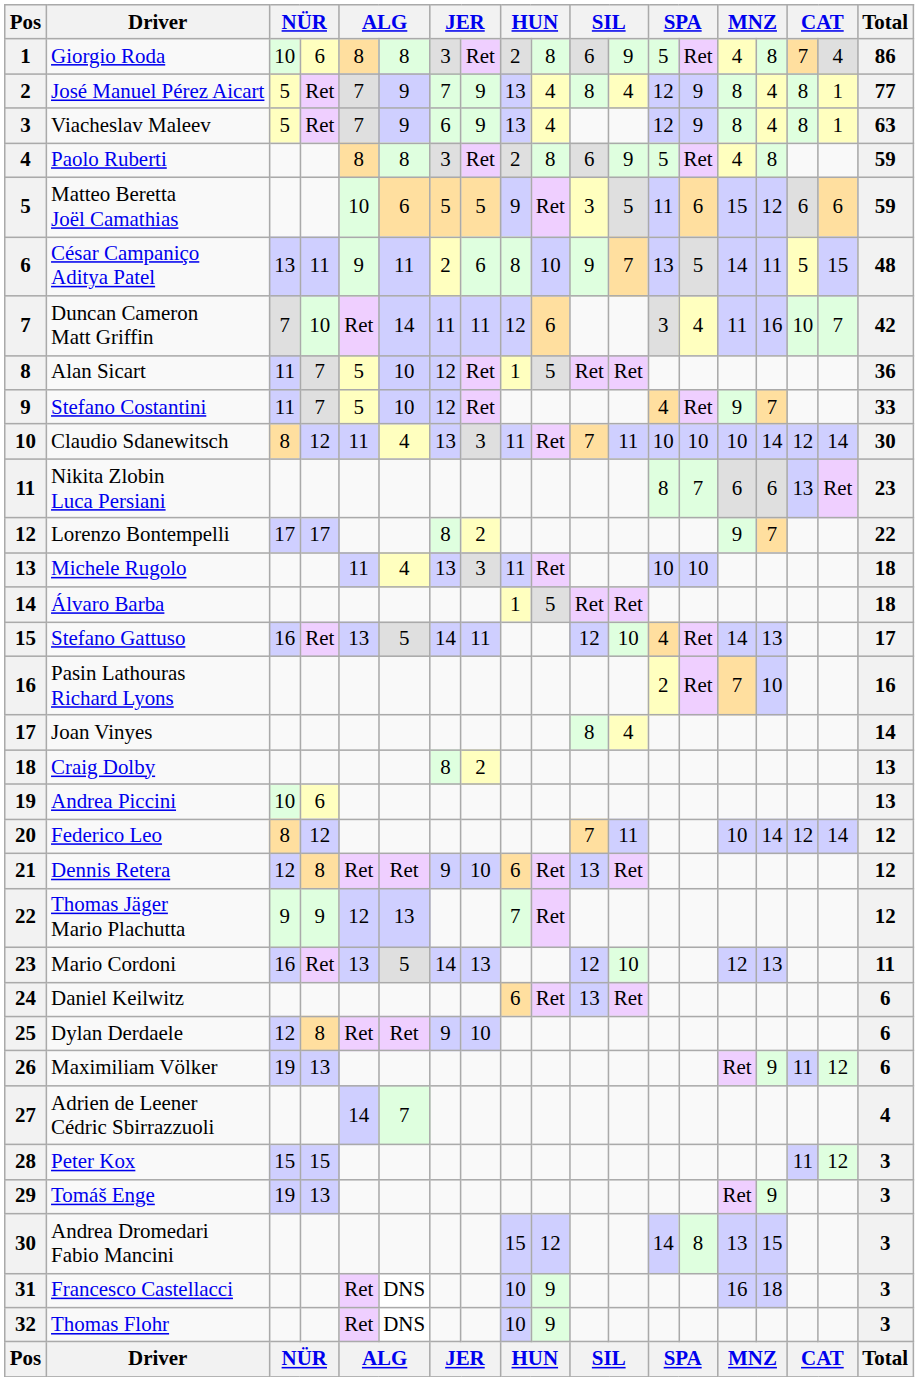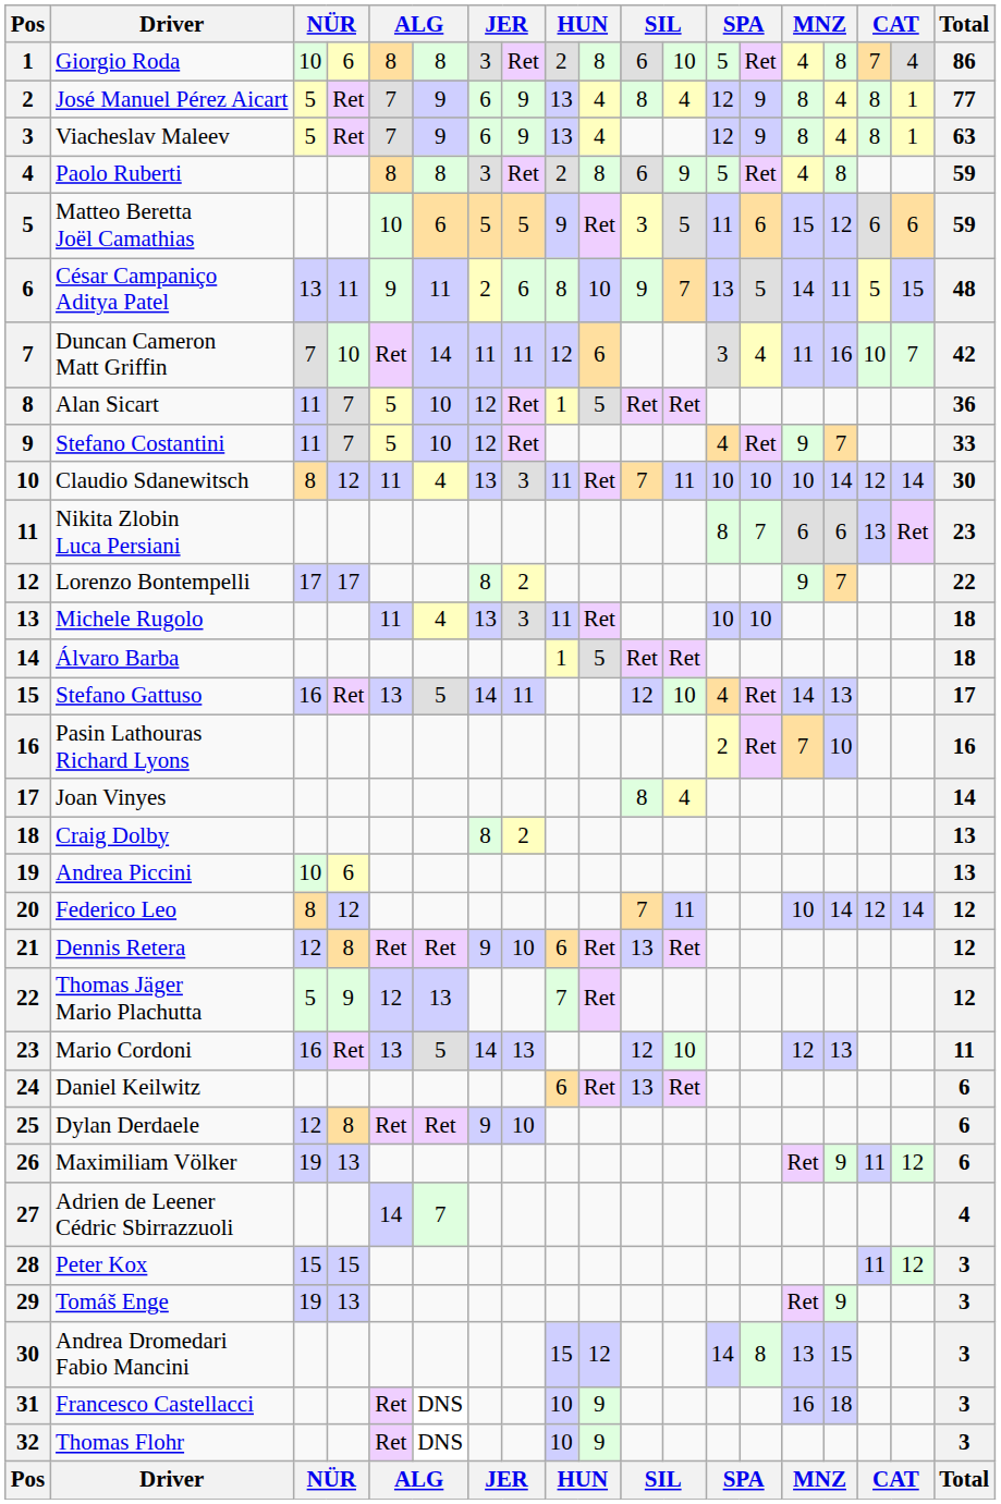 <table class="wikitable" style="font-size: 85%; text-align:center">
 <tr valign="top">
 <th valign="middle">Pos</th>
 <th valign="middle">Driver</th>
 <th colspan=2><a href='#'>NÜR</a><br></th>
 <th colspan=2><a href='#'>ALG</a><br></th>
 <th colspan=2><a href='#'>JER</a><br></th>
 <th colspan=2><a href='#'>HUN</a><br></th>
 <th colspan=2><a href='#'>SIL</a><br></th>
 <th colspan=2><a href='#'>SPA</a><br></th>
 <th colspan=2><a href='#'>MNZ</a><br></th>
 <th colspan=2><a href='#'>CAT</a><br></th>
 <th valign="middle">Total</th>
 </tr>
 <tr>
 <th>1</th>
 <td align=left> <a href='#'>Giorgio Roda</a></td>
 <td style="background:#DFFFDF;">10</td>
 <td style="background:#FFFFBF;">6</td>
 <td style="background:#ffdf9f;">8</td>
 <td style="background:#DFFFDF;">8</td>
 <td style="background:#DFDFDF;">3</td>
 <td style="background:#EFCFFF;">Ret</td>
 <td style="background:#DFDFDF;">2</td>
 <td style="background:#DFFFDF;">8</td>
 <td style="background:#DFDFDF;">6</td>
-<td style="background:#DFFFDF;">9</td>
+<td style="background:#DFFFDF;">10</td>
 <td style="background:#DFFFDF;">5</td>
 <td style="background:#EFCFFF;">Ret</td>
 <td style="background:#FFFFBF;">4</td>
 <td style="background:#DFFFDF;">8</td>
 <td style="background:#ffdf9f;">7</td>
 <td style="background:#DFDFDF;">4</td>
 <th>86</th>
 </tr>
 <tr>
 <th>2</th>
 <td align=left> <a href='#'>José Manuel Pérez Aicart</a></td>
 <td style="background:#FFFFBF;">5</td>
 <td style="background:#EFCFFF;">Ret</td>
 <td style="background:#DFDFDF;">7</td>
 <td style="background:#CFCFFF;">9</td>
-<td style="background:#DFFFDF;">7</td>
+<td style="background:#DFFFDF;">6</td>
 <td style="background:#DFFFDF;">9</td>
 <td style="background:#CFCFFF;">13</td>
 <td style="background:#FFFFBF;">4</td>
 <td style="background:#DFFFDF;">8</td>
 <td style="background:#FFFFBF;">4</td>
 <td style="background:#CFCFFF;">12</td>
 <td style="background:#CFCFFF;">9</td>
 <td style="background:#DFFFDF;">8</td>
 <td style="background:#FFFFBF;">4</td>
 <td style="background:#DFFFDF;">8</td>
 <td style="background:#FFFFBF;">1</td>
 <th>77</th>
 </tr>
 <tr>
 <th>3</th>
 <td align=left> Viacheslav Maleev</td>
 <td style="background:#FFFFBF;">5</td>
 <td style="background:#EFCFFF;">Ret</td>
 <td style="background:#DFDFDF;">7</td>
 <td style="background:#CFCFFF;">9</td>
 <td style="background:#DFFFDF;">6</td>
 <td style="background:#DFFFDF;">9</td>
 <td style="background:#CFCFFF;">13</td>
 <td style="background:#FFFFBF;">4</td>
 <td></td>
 <td></td>
 <td style="background:#CFCFFF;">12</td>
 <td style="background:#CFCFFF;">9</td>
 <td style="background:#DFFFDF;">8</td>
 <td style="background:#FFFFBF;">4</td>
 <td style="background:#DFFFDF;">8</td>
 <td style="background:#FFFFBF;">1</td>
 <th>63</th>
 </tr>
 <tr>
 <th>4</th>
 <td align=left> <a href='#'>Paolo Ruberti</a></td>
 <td></td>
 <td></td>
 <td style="background:#ffdf9f;">8</td>
 <td style="background:#DFFFDF;">8</td>
 <td style="background:#DFDFDF;">3</td>
 <td style="background:#EFCFFF;">Ret</td>
 <td style="background:#DFDFDF;">2</td>
 <td style="background:#DFFFDF;">8</td>
 <td style="background:#DFDFDF;">6</td>
 <td style="background:#DFFFDF;">9</td>
 <td style="background:#DFFFDF;">5</td>
 <td style="background:#EFCFFF;">Ret</td>
 <td style="background:#FFFFBF;">4</td>
 <td style="background:#DFFFDF;">8</td>
 <td></td>
 <td></td>
 <th>59</th>
 </tr>
 <tr>
 <th>5</th>
 <td align=left> Matteo Beretta<br> <a href='#'>Joël Camathias</a></td>
 <td></td>
 <td></td>
 <td style="background:#DFFFDF;">10</td>
 <td style="background:#ffdf9f;">6</td>
 <td style="background:#ffdf9f;">5</td>
 <td style="background:#ffdf9f;">5</td>
 <td style="background:#CFCFFF;">9</td>
 <td style="background:#EFCFFF;">Ret</td>
 <td style="background:#FFFFBF;">3</td>
 <td style="background:#DFDFDF;">5</td>
 <td style="background:#CFCFFF;">11</td>
 <td style="background:#ffdf9f;">6</td>
 <td style="background:#CFCFFF;">15</td>
 <td style="background:#CFCFFF;">12</td>
 <td style="background:#DFDFDF;">6</td>
 <td style="background:#ffdf9f;">6</td>
 <th>59</th>
 </tr>
 <tr>
 <th>6</th>
 <td align=left> <a href='#'>César Campaniço</a><br> <a href='#'>Aditya Patel</a></td>
 <td style="background:#CFCFFF;">13</td>
 <td style="background:#CFCFFF;">11</td>
 <td style="background:#DFFFDF;">9</td>
 <td style="background:#CFCFFF;">11</td>
 <td style="background:#FFFFBF;">2</td>
 <td style="background:#DFFFDF;">6</td>
 <td style="background:#DFFFDF;">8</td>
 <td style="background:#CFCFFF;">10</td>
 <td style="background:#DFFFDF;">9</td>
 <td style="background:#ffdf9f;">7</td>
 <td style="background:#CFCFFF;">13</td>
 <td style="background:#DFDFDF;">5</td>
 <td style="background:#CFCFFF;">14</td>
 <td style="background:#CFCFFF;">11</td>
 <td style="background:#FFFFBF;">5</td>
 <td style="background:#CFCFFF;">15</td>
 <th>48</th>
 </tr>
 <tr>
 <th>7</th>
 <td align=left> Duncan Cameron<br> Matt Griffin</td>
 <td style="background:#DFDFDF;">7</td>
 <td style="background:#DFFFDF;">10</td>
 <td style="background:#EFCFFF;">Ret</td>
 <td style="background:#CFCFFF;">14</td>
 <td style="background:#CFCFFF;">11</td>
 <td style="background:#CFCFFF;">11</td>
 <td style="background:#CFCFFF;">12</td>
 <td style="background:#ffdf9f;">6</td>
 <td></td>
 <td></td>
 <td style="background:#DFDFDF;">3</td>
 <td style="background:#FFFFBF;">4</td>
 <td style="background:#CFCFFF;">11</td>
 <td style="background:#CFCFFF;">16</td>
 <td style="background:#DFFFDF;">10</td>
 <td style="background:#DFFFDF;">7</td>
 <th>42</th>
 </tr>
 <tr>
 <th>8</th>
 <td align=left> Alan Sicart</td>
 <td style="background:#CFCFFF;">11</td>
 <td style="background:#DFDFDF;">7</td>
 <td style="background:#FFFFBF;">5</td>
 <td style="background:#CFCFFF;">10</td>
 <td style="background:#CFCFFF;">12</td>
 <td style="background:#EFCFFF;">Ret</td>
 <td style="background:#FFFFBF;">1</td>
 <td style="background:#DFDFDF;">5</td>
 <td style="background:#EFCFFF;">Ret</td>
 <td style="background:#EFCFFF;">Ret</td>
 <td></td>
 <td></td>
 <td></td>
 <td></td>
 <td></td>
 <td></td>
 <th>36</th>
 </tr>
 <tr>
 <th>9</th>
 <td align=left> <a href='#'>Stefano Costantini</a></td>
 <td style="background:#CFCFFF;">11</td>
 <td style="background:#DFDFDF;">7</td>
 <td style="background:#FFFFBF;">5</td>
 <td style="background:#CFCFFF;">10</td>
 <td style="background:#CFCFFF;">12</td>
 <td style="background:#EFCFFF;">Ret</td>
 <td></td>
 <td></td>
 <td></td>
 <td></td>
 <td style="background:#ffdf9f;">4</td>
 <td style="background:#EFCFFF;">Ret</td>
 <td style="background:#DFFFDF;">9</td>
 <td style="background:#ffdf9f;">7</td>
 <td></td>
 <td></td>
 <th>33</th>
 </tr>
 <tr>
 <th>10</th>
 <td align=left> Claudio Sdanewitsch</td>
 <td style="background:#ffdf9f;">8</td>
 <td style="background:#CFCFFF;">12</td>
 <td style="background:#CFCFFF;">11</td>
 <td style="background:#FFFFBF;">4</td>
 <td style="background:#CFCFFF;">13</td>
 <td style="background:#DFDFDF;">3</td>
 <td style="background:#CFCFFF;">11</td>
 <td style="background:#EFCFFF;">Ret</td>
 <td style="background:#ffdf9f;">7</td>
 <td style="background:#CFCFFF;">11</td>
 <td style="background:#CFCFFF;">10</td>
 <td style="background:#CFCFFF;">10</td>
 <td style="background:#CFCFFF;">10</td>
 <td style="background:#CFCFFF;">14</td>
 <td style="background:#CFCFFF;">12</td>
 <td style="background:#CFCFFF;">14</td>
 <th>30</th>
 </tr>
 <tr>
 <th>11</th>
 <td align=left> Nikita Zlobin<br> <a href='#'>Luca Persiani</a></td>
 <td></td>
 <td></td>
 <td></td>
 <td></td>
 <td></td>
 <td></td>
 <td></td>
 <td></td>
 <td></td>
 <td></td>
 <td style="background:#DFFFDF;">8</td>
 <td style="background:#DFFFDF;">7</td>
 <td style="background:#DFDFDF;">6</td>
 <td style="background:#DFDFDF;">6</td>
 <td style="background:#CFCFFF;">13</td>
 <td style="background:#EFCFFF;">Ret</td>
 <th>23</th>
 </tr>
 <tr>
 <th>12</th>
 <td align=left> Lorenzo Bontempelli</td>
 <td style="background:#CFCFFF;">17</td>
 <td style="background:#CFCFFF;">17</td>
 <td></td>
 <td></td>
 <td style="background:#DFFFDF;">8</td>
 <td style="background:#FFFFBF;">2</td>
 <td></td>
 <td></td>
 <td></td>
 <td></td>
 <td></td>
 <td></td>
 <td style="background:#DFFFDF;">9</td>
 <td style="background:#ffdf9f;">7</td>
 <td></td>
 <td></td>
 <th>22</th>
 </tr>
 <tr>
 <th>13</th>
 <td align=left> <a href='#'>Michele Rugolo</a></td>
 <td></td>
 <td></td>
 <td style="background:#CFCFFF;">11</td>
 <td style="background:#FFFFBF;">4</td>
 <td style="background:#CFCFFF;">13</td>
 <td style="background:#DFDFDF;">3</td>
 <td style="background:#CFCFFF;">11</td>
 <td style="background:#EFCFFF;">Ret</td>
 <td></td>
 <td></td>
 <td style="background:#CFCFFF;">10</td>
 <td style="background:#CFCFFF;">10</td>
 <td></td>
 <td></td>
 <td></td>
 <td></td>
 <th>18</th>
 </tr>
 <tr>
 <th>14</th>
 <td align=left> <a href='#'>Álvaro Barba</a></td>
 <td></td>
 <td></td>
 <td></td>
 <td></td>
 <td></td>
 <td></td>
 <td style="background:#FFFFBF;">1</td>
 <td style="background:#DFDFDF;">5</td>
 <td style="background:#EFCFFF;">Ret</td>
 <td style="background:#EFCFFF;">Ret</td>
 <td></td>
 <td></td>
 <td></td>
 <td></td>
 <td></td>
 <td></td>
 <th>18</th>
 </tr>
 <tr>
 <th>15</th>
 <td align=left> <a href='#'>Stefano Gattuso</a></td>
 <td style="background:#CFCFFF;">16</td>
 <td style="background:#EFCFFF;">Ret</td>
 <td style="background:#CFCFFF;">13</td>
 <td style="background:#DFDFDF;">5</td>
 <td style="background:#CFCFFF;">14</td>
 <td style="background:#CFCFFF;">11</td>
 <td></td>
 <td></td>
 <td style="background:#CFCFFF;">12</td>
 <td style="background:#DFFFDF;">10</td>
 <td style="background:#ffdf9f;">4</td>
 <td style="background:#EFCFFF;">Ret</td>
 <td style="background:#CFCFFF;">14</td>
 <td style="background:#CFCFFF;">13</td>
 <td></td>
 <td></td>
 <th>17</th>
 </tr>
 <tr>
 <th>16</th>
 <td align=left> Pasin Lathouras<br> <a href='#'>Richard Lyons</a></td>
 <td></td>
 <td></td>
 <td></td>
 <td></td>
 <td></td>
 <td></td>
 <td></td>
 <td></td>
 <td></td>
 <td></td>
 <td style="background:#FFFFBF;">2</td>
 <td style="background:#EFCFFF;">Ret</td>
 <td style="background:#ffdf9f;">7</td>
 <td style="background:#CFCFFF;">10</td>
 <td></td>
 <td></td>
 <th>16</th>
 </tr>
 <tr>
 <th>17</th>
 <td align=left> Joan Vinyes</td>
 <td></td>
 <td></td>
 <td></td>
 <td></td>
 <td></td>
 <td></td>
 <td></td>
 <td></td>
 <td style="background:#DFFFDF;">8</td>
 <td style="background:#FFFFBF;">4</td>
 <td></td>
 <td></td>
 <td></td>
 <td></td>
 <td></td>
 <td></td>
 <th>14</th>
 </tr>
 <tr>
 <th>18</th>
 <td align=left> <a href='#'>Craig Dolby</a></td>
 <td></td>
 <td></td>
 <td></td>
 <td></td>
 <td style="background:#DFFFDF;">8</td>
 <td style="background:#FFFFBF;">2</td>
 <td></td>
 <td></td>
 <td></td>
 <td></td>
 <td></td>
 <td></td>
 <td></td>
 <td></td>
 <td></td>
 <td></td>
 <th>13</th>
 </tr>
 <tr>
 <th>19</th>
 <td align=left> <a href='#'>Andrea Piccini</a></td>
 <td style="background:#DFFFDF;">10</td>
 <td style="background:#FFFFBF;">6</td>
 <td></td>
 <td></td>
 <td></td>
 <td></td>
 <td></td>
 <td></td>
 <td></td>
 <td></td>
 <td></td>
 <td></td>
 <td></td>
 <td></td>
 <td></td>
 <td></td>
 <th>13</th>
 </tr>
 <tr>
 <th>20</th>
 <td align=left> <a href='#'>Federico Leo</a></td>
 <td style="background:#ffdf9f;">8</td>
 <td style="background:#CFCFFF;">12</td>
 <td></td>
 <td></td>
 <td></td>
 <td></td>
 <td></td>
 <td></td>
 <td style="background:#ffdf9f;">7</td>
 <td style="background:#CFCFFF;">11</td>
 <td></td>
 <td></td>
 <td style="background:#CFCFFF;">10</td>
 <td style="background:#CFCFFF;">14</td>
 <td style="background:#CFCFFF;">12</td>
 <td style="background:#CFCFFF;">14</td>
 <th>12</th>
 </tr>
 <tr>
 <th>21</th>
 <td align=left> <a href='#'>Dennis Retera</a></td>
 <td style="background:#CFCFFF;">12</td>
 <td style="background:#ffdf9f;">8</td>
 <td style="background:#EFCFFF;">Ret</td>
 <td style="background:#EFCFFF;">Ret</td>
 <td style="background:#CFCFFF;">9</td>
 <td style="background:#CFCFFF;">10</td>
 <td style="background:#ffdf9f;">6</td>
 <td style="background:#EFCFFF;">Ret</td>
 <td style="background:#CFCFFF;">13</td>
 <td style="background:#EFCFFF;">Ret</td>
 <td></td>
 <td></td>
 <td></td>
 <td></td>
 <td></td>
 <td></td>
 <th>12</th>
 </tr>
 <tr>
 <th>22</th>
 <td align=left> <a href='#'>Thomas Jäger</a><br> Mario Plachutta</td>
-<td style="background:#DFFFDF;">9</td>
+<td style="background:#DFFFDF;">5</td>
 <td style="background:#DFFFDF;">9</td>
 <td style="background:#CFCFFF;">12</td>
 <td style="background:#CFCFFF;">13</td>
 <td></td>
 <td></td>
 <td style="background:#DFFFDF;">7</td>
 <td style="background:#EFCFFF;">Ret</td>
 <td></td>
 <td></td>
 <td></td>
 <td></td>
 <td></td>
 <td></td>
 <td></td>
 <td></td>
 <th>12</th>
 </tr>
 <tr>
 <th>23</th>
 <td align=left> Mario Cordoni</td>
 <td style="background:#CFCFFF;">16</td>
 <td style="background:#EFCFFF;">Ret</td>
 <td style="background:#CFCFFF;">13</td>
 <td style="background:#DFDFDF;">5</td>
 <td style="background:#CFCFFF;">14</td>
 <td style="background:#CFCFFF;">13</td>
 <td></td>
 <td></td>
 <td style="background:#CFCFFF;">12</td>
 <td style="background:#DFFFDF;">10</td>
 <td></td>
 <td></td>
 <td style="background:#CFCFFF;">12</td>
 <td style="background:#CFCFFF;">13</td>
 <td></td>
 <td></td>
 <th>11</th>
 </tr>
 <tr>
 <th>24</th>
 <td align=left> Daniel Keilwitz</td>
 <td></td>
 <td></td>
 <td></td>
 <td></td>
 <td></td>
 <td></td>
 <td style="background:#ffdf9f;">6</td>
 <td style="background:#EFCFFF;">Ret</td>
 <td style="background:#CFCFFF;">13</td>
 <td style="background:#EFCFFF;">Ret</td>
 <td></td>
 <td></td>
 <td></td>
 <td></td>
 <td></td>
 <td></td>
 <th>6</th>
 </tr>
 <tr>
 <th>25</th>
 <td align=left> Dylan Derdaele</td>
 <td style="background:#CFCFFF;">12</td>
 <td style="background:#ffdf9f;">8</td>
 <td style="background:#EFCFFF;">Ret</td>
 <td style="background:#EFCFFF;">Ret</td>
 <td style="background:#CFCFFF;">9</td>
 <td style="background:#CFCFFF;">10</td>
 <td></td>
 <td></td>
 <td></td>
 <td></td>
 <td></td>
 <td></td>
 <td></td>
 <td></td>
 <td></td>
 <td></td>
 <th>6</th>
 </tr>
 <tr>
 <th>26</th>
 <td align=left> Maximiliam Völker</td>
 <td style="background:#CFCFFF;">19</td>
 <td style="background:#CFCFFF;">13</td>
 <td></td>
 <td></td>
 <td></td>
 <td></td>
 <td></td>
 <td></td>
 <td></td>
 <td></td>
 <td></td>
 <td></td>
 <td style="background:#EFCFFF;">Ret</td>
 <td style="background:#DFFFDF;">9</td>
 <td style="background:#CFCFFF;">11</td>
 <td style="background:#DFFFDF;">12</td>
 <th>6</th>
 </tr>
 <tr>
 <th>27</th>
 <td align=left> Adrien de Leener<br> Cédric Sbirrazzuoli</td>
 <td></td>
 <td></td>
 <td style="background:#CFCFFF;">14</td>
 <td style="background:#DFFFDF;">7</td>
 <td></td>
 <td></td>
 <td></td>
 <td></td>
 <td></td>
 <td></td>
 <td></td>
 <td></td>
 <td></td>
 <td></td>
 <td></td>
 <td></td>
 <th>4</th>
 </tr>
 <tr>
 <th>28</th>
 <td align=left> <a href='#'>Peter Kox</a></td>
 <td style="background:#CFCFFF;">15</td>
 <td style="background:#CFCFFF;">15</td>
 <td></td>
 <td></td>
 <td></td>
 <td></td>
 <td></td>
 <td></td>
 <td></td>
 <td></td>
 <td></td>
 <td></td>
 <td></td>
 <td></td>
 <td style="background:#CFCFFF;">11</td>
 <td style="background:#DFFFDF;">12</td>
 <th>3</th>
 </tr>
 <tr>
 <th>29</th>
 <td align=left> <a href='#'>Tomáš Enge</a></td>
 <td style="background:#CFCFFF;">19</td>
 <td style="background:#CFCFFF;">13</td>
 <td></td>
 <td></td>
 <td></td>
 <td></td>
 <td></td>
 <td></td>
 <td></td>
 <td></td>
 <td></td>
 <td></td>
 <td style="background:#EFCFFF;">Ret</td>
 <td style="background:#DFFFDF;">9</td>
 <td></td>
 <td></td>
 <th>3</th>
 </tr>
 <tr>
 <th>30</th>
 <td align=left> Andrea Dromedari<br> Fabio Mancini</td>
 <td></td>
 <td></td>
 <td></td>
 <td></td>
 <td></td>
 <td></td>
 <td style="background:#CFCFFF;">15</td>
 <td style="background:#CFCFFF;">12</td>
 <td></td>
 <td></td>
 <td style="background:#CFCFFF;">14</td>
 <td style="background:#DFFFDF;">8</td>
 <td style="background:#CFCFFF;">13</td>
 <td style="background:#CFCFFF;">15</td>
 <td></td>
 <td></td>
 <th>3</th>
 </tr>
 <tr>
 <th>31</th>
 <td align=left>  <a href='#'>Francesco Castellacci</a></td>
 <td></td>
 <td></td>
 <td style="background:#EFCFFF;">Ret</td>
 <td style="background:#FFFFFF;">DNS</td>
 <td></td>
 <td></td>
 <td style="background:#CFCFFF;">10</td>
 <td style="background:#DFFFDF;">9</td>
 <td></td>
 <td></td>
 <td></td>
 <td></td>
 <td style="background:#CFCFFF;">16</td>
 <td style="background:#CFCFFF;">18</td>
 <td></td>
 <td></td>
 <th>3</th>
 </tr>
 <tr>
 <th>32</th>
 <td align=left> <a href='#'>Thomas Flohr</a></td>
 <td></td>
 <td></td>
 <td style="background:#EFCFFF;">Ret</td>
 <td style="background:#FFFFFF;">DNS</td>
 <td></td>
 <td></td>
 <td style="background:#CFCFFF;">10</td>
 <td style="background:#DFFFDF;">9</td>
 <td></td>
 <td></td>
 <td></td>
 <td></td>
 <td></td>
 <td></td>
 <td></td>
 <td></td>
 <th>3</th>
 </tr>
 <tr valign="top">
 <th valign="middle">Pos</th>
 <th valign="middle">Driver</th>
 <th colspan=2><a href='#'>NÜR</a><br></th>
 <th colspan=2><a href='#'>ALG</a><br></th>
 <th colspan=2><a href='#'>JER</a><br></th>
 <th colspan=2><a href='#'>HUN</a><br></th>
 <th colspan=2><a href='#'>SIL</a><br></th>
 <th colspan=2><a href='#'>SPA</a><br></th>
 <th colspan=2><a href='#'>MNZ</a><br></th>
 <th colspan=2><a href='#'>CAT</a><br></th>
 <th valign="middle">Total</th>
 </tr>
 </table>
